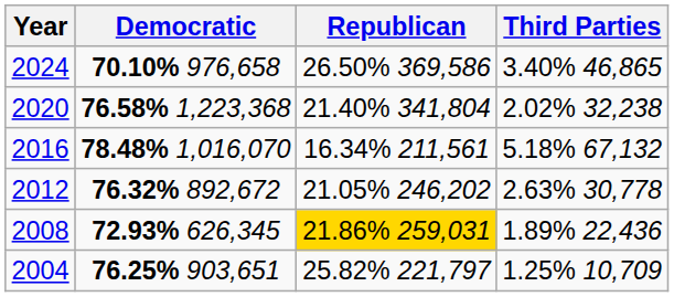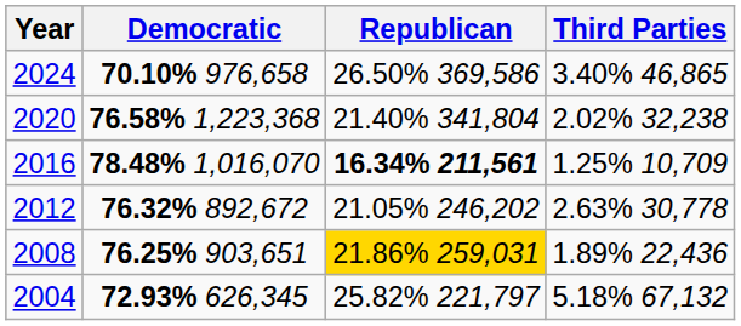 <table class="wikitable" style="float:center; margin:1em; font-size:95%;">
 <tr>
 <th>Year</th>
 <th><a href='#'>Democratic</a></th>
 <th><a href='#'>Republican</a></th>
 <th><a href='#'>Third Parties</a></th>
 </tr>
 <tr>
 <td align="center" ><a href='#'>2024</a></td>
 <td align="center" ><strong>70.10%</strong> <em>976,658</em></td>
 <td align="center" >26.50% <em>369,586</em></td>
 <td align="center" >3.40% <em>46,865</em></td>
 </tr>
 <tr>
 <td align="center" ><a href='#'>2020</a></td>
 <td align="center" ><strong>76.58%</strong> <em>1,223,368</em></td>
 <td align="center" >21.40% <em>341,804</em></td>
 <td align="center" >2.02% <em>32,238</em></td>
 </tr>
 <tr>
 <td align="center" ><a href='#'>2016</a></td>
 <td align="center" ><strong>78.48%</strong> <em>1,016,070</em></td>
-<td align="center" >16.34% <em>211,561</em></td>
-<td align="center" >5.18% <em>67,132</em></td>
+<td align="center" ><strong>16.34% <em>211,561</em></strong></td>
+<td align="center" >1.25% <em>10,709</em></td>
 </tr>
 <tr>
 <td align="center" ><a href='#'>2012</a></td>
 <td align="center" ><strong>76.32%</strong> <em>892,672</em></td>
 <td align="center" >21.05% <em>246,202</em></td>
 <td align="center" >2.63% <em>30,778</em></td>
 </tr>
 <tr>
 <td align="center" ><a href='#'>2008</a></td>
-<td align="center" ><strong>72.93%</strong> <em>626,345</em></td>
+<td align="center" ><strong>76.25%</strong> <em>903,651</em></td>
 <td align="center"  style="background: gold;">21.86% <em>259,031</em></td>
 <td align="center" >1.89% <em>22,436</em></td>
 </tr>
 <tr>
 <td align="center" ><a href='#'>2004</a></td>
-<td align="center" ><strong>76.25%</strong> <em>903,651</em></td>
+<td align="center" ><strong>72.93%</strong> <em>626,345</em></td>
 <td align="center" >25.82% <em>221,797</em></td>
-<td align="center" >1.25% <em>10,709</em></td>
+<td align="center" >5.18% <em>67,132</em></td>
 </tr>
 </table>
